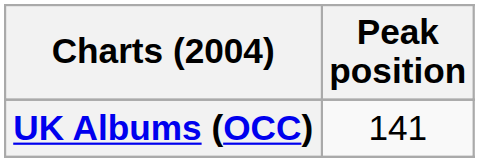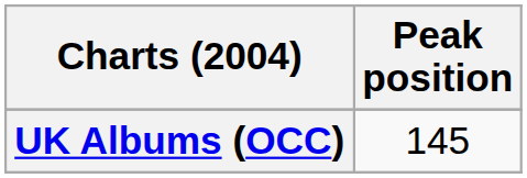 <table class="wikitable sortable plainrowheaders">
 <tr>
 <th scope="col">Charts (2004)</th>
 <th scope="col">Peak<br>position</th>
 </tr>
 <tr>
 </tr>
 <tr>
 </tr>
 <tr>
 </tr>
 <tr>
 </tr>
 <tr>
 </tr>
 <tr>
 </tr>
 <tr>
 </tr>
 <tr>
 <th scope="row"><a href='#'>UK Albums</a> (<a href='#'>OCC</a>)</th>
-<td align="center">141</td>
+<td align="center">145</td>
 </tr>
 <tr>
 </tr>
 <tr>
 </tr>
 <tr>
 </tr>
 </table>
